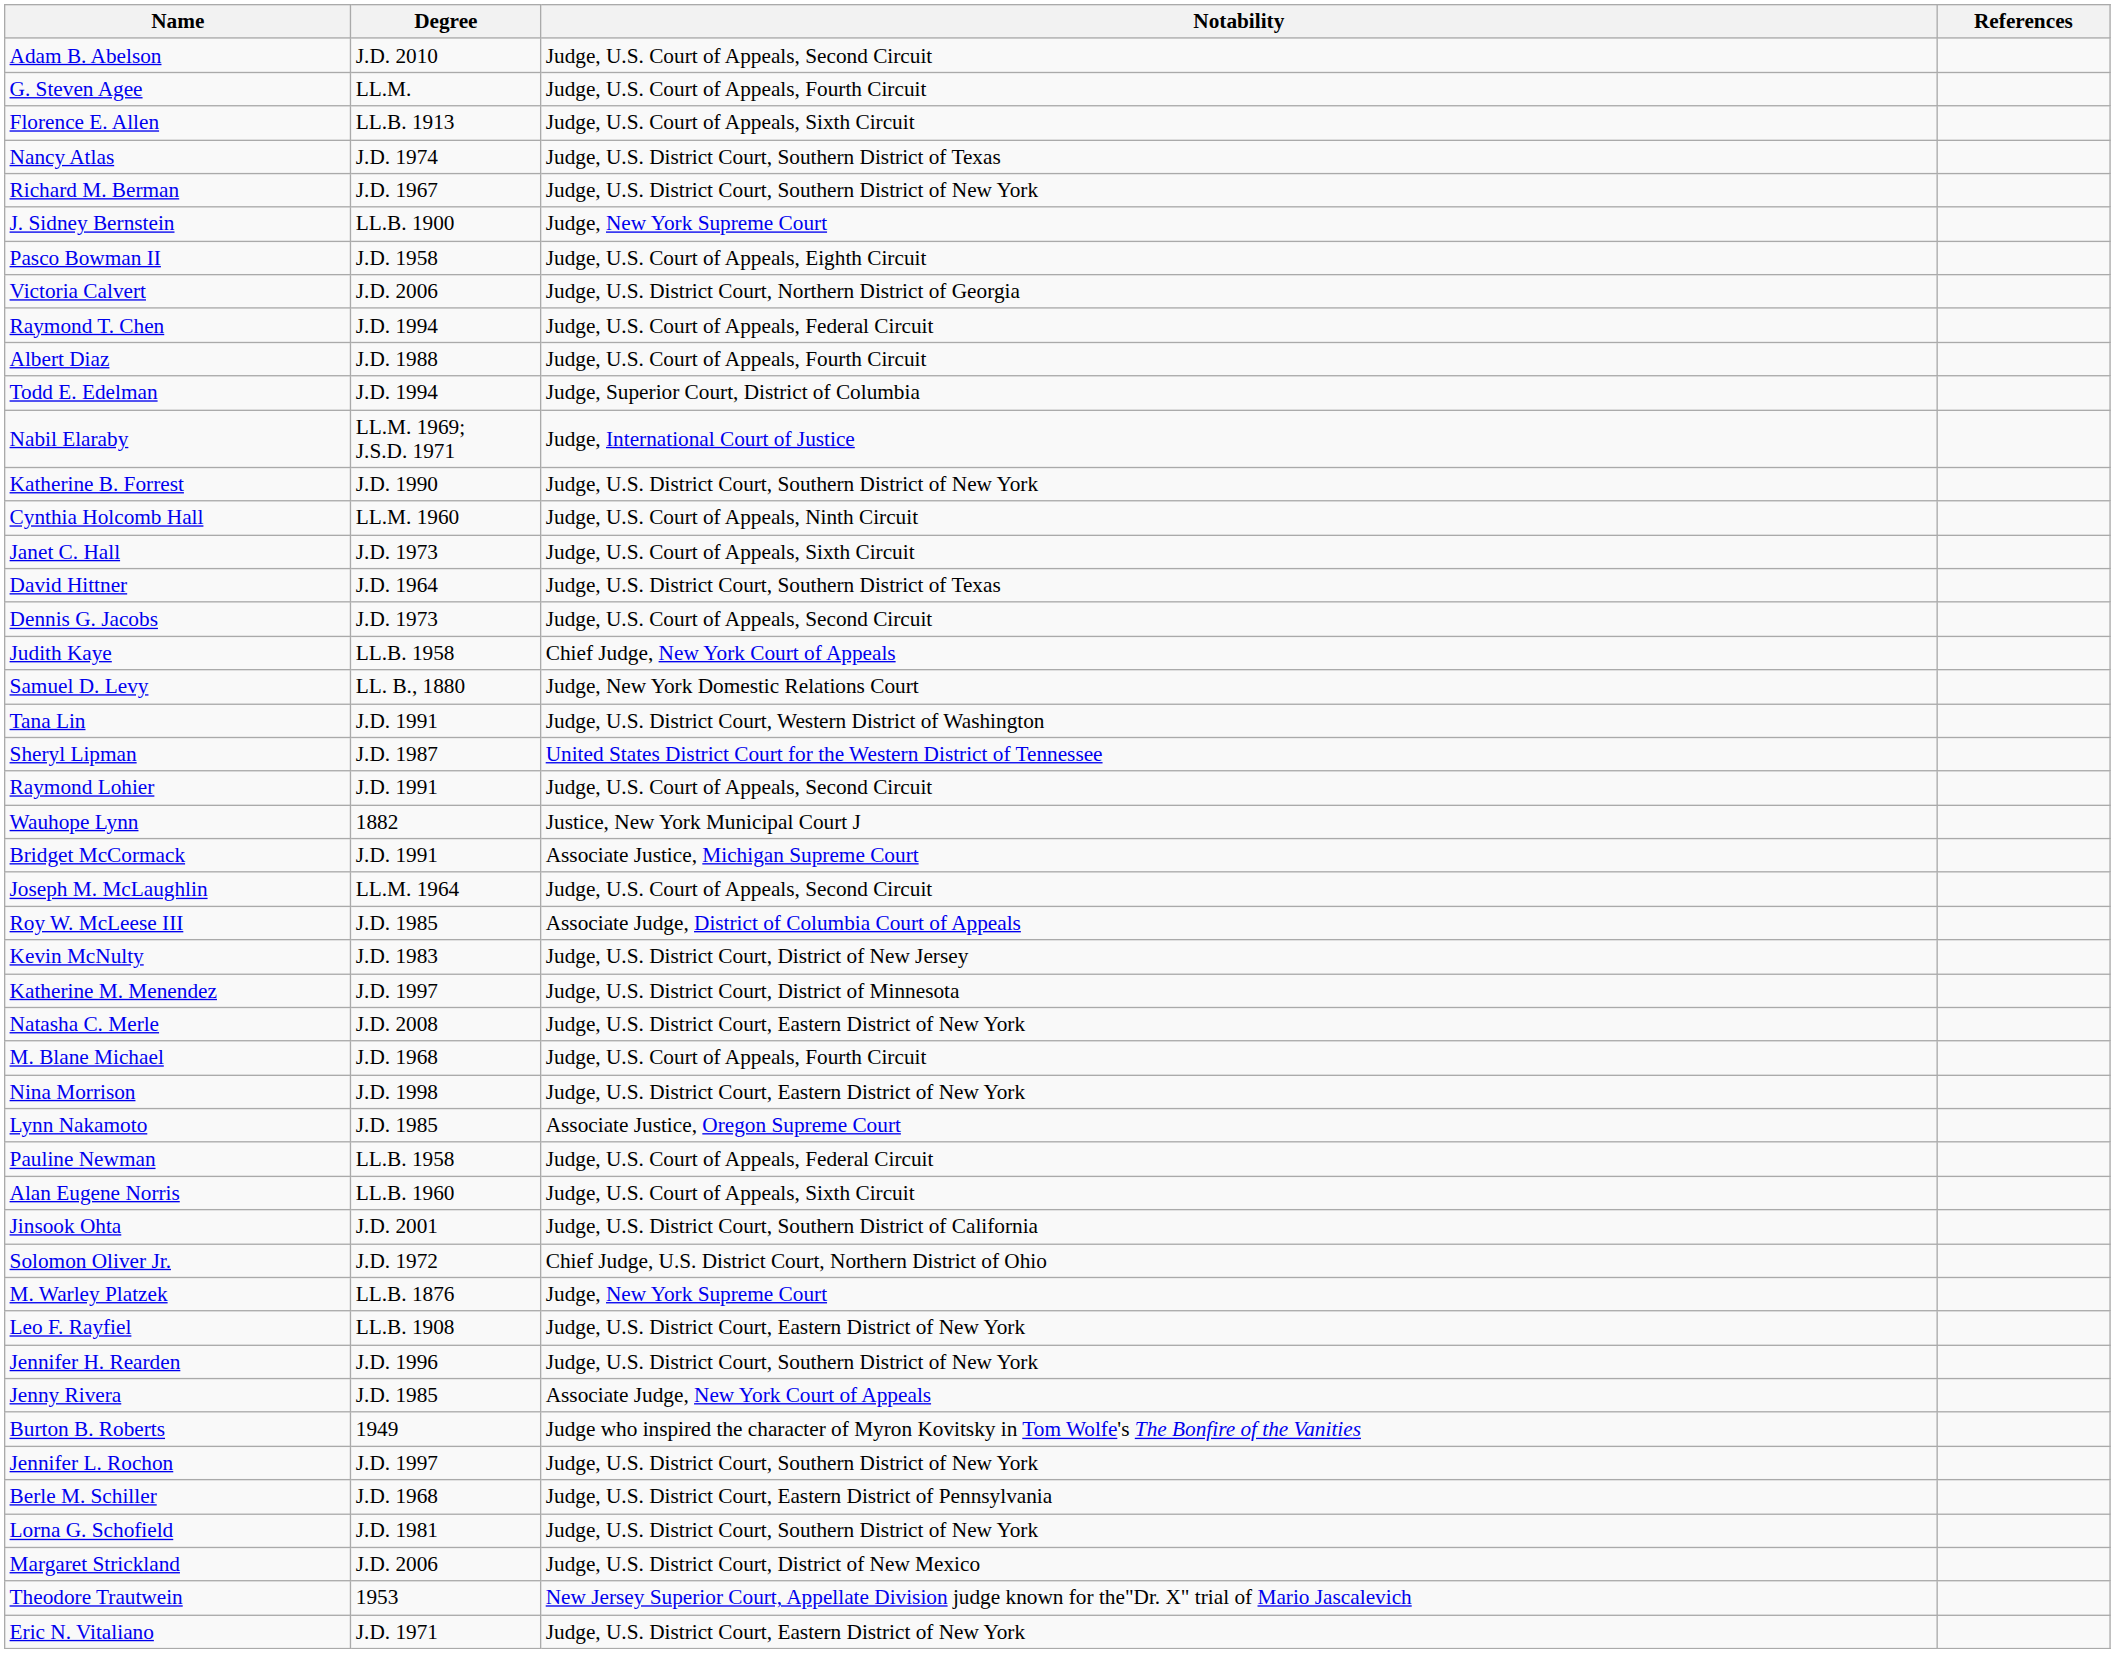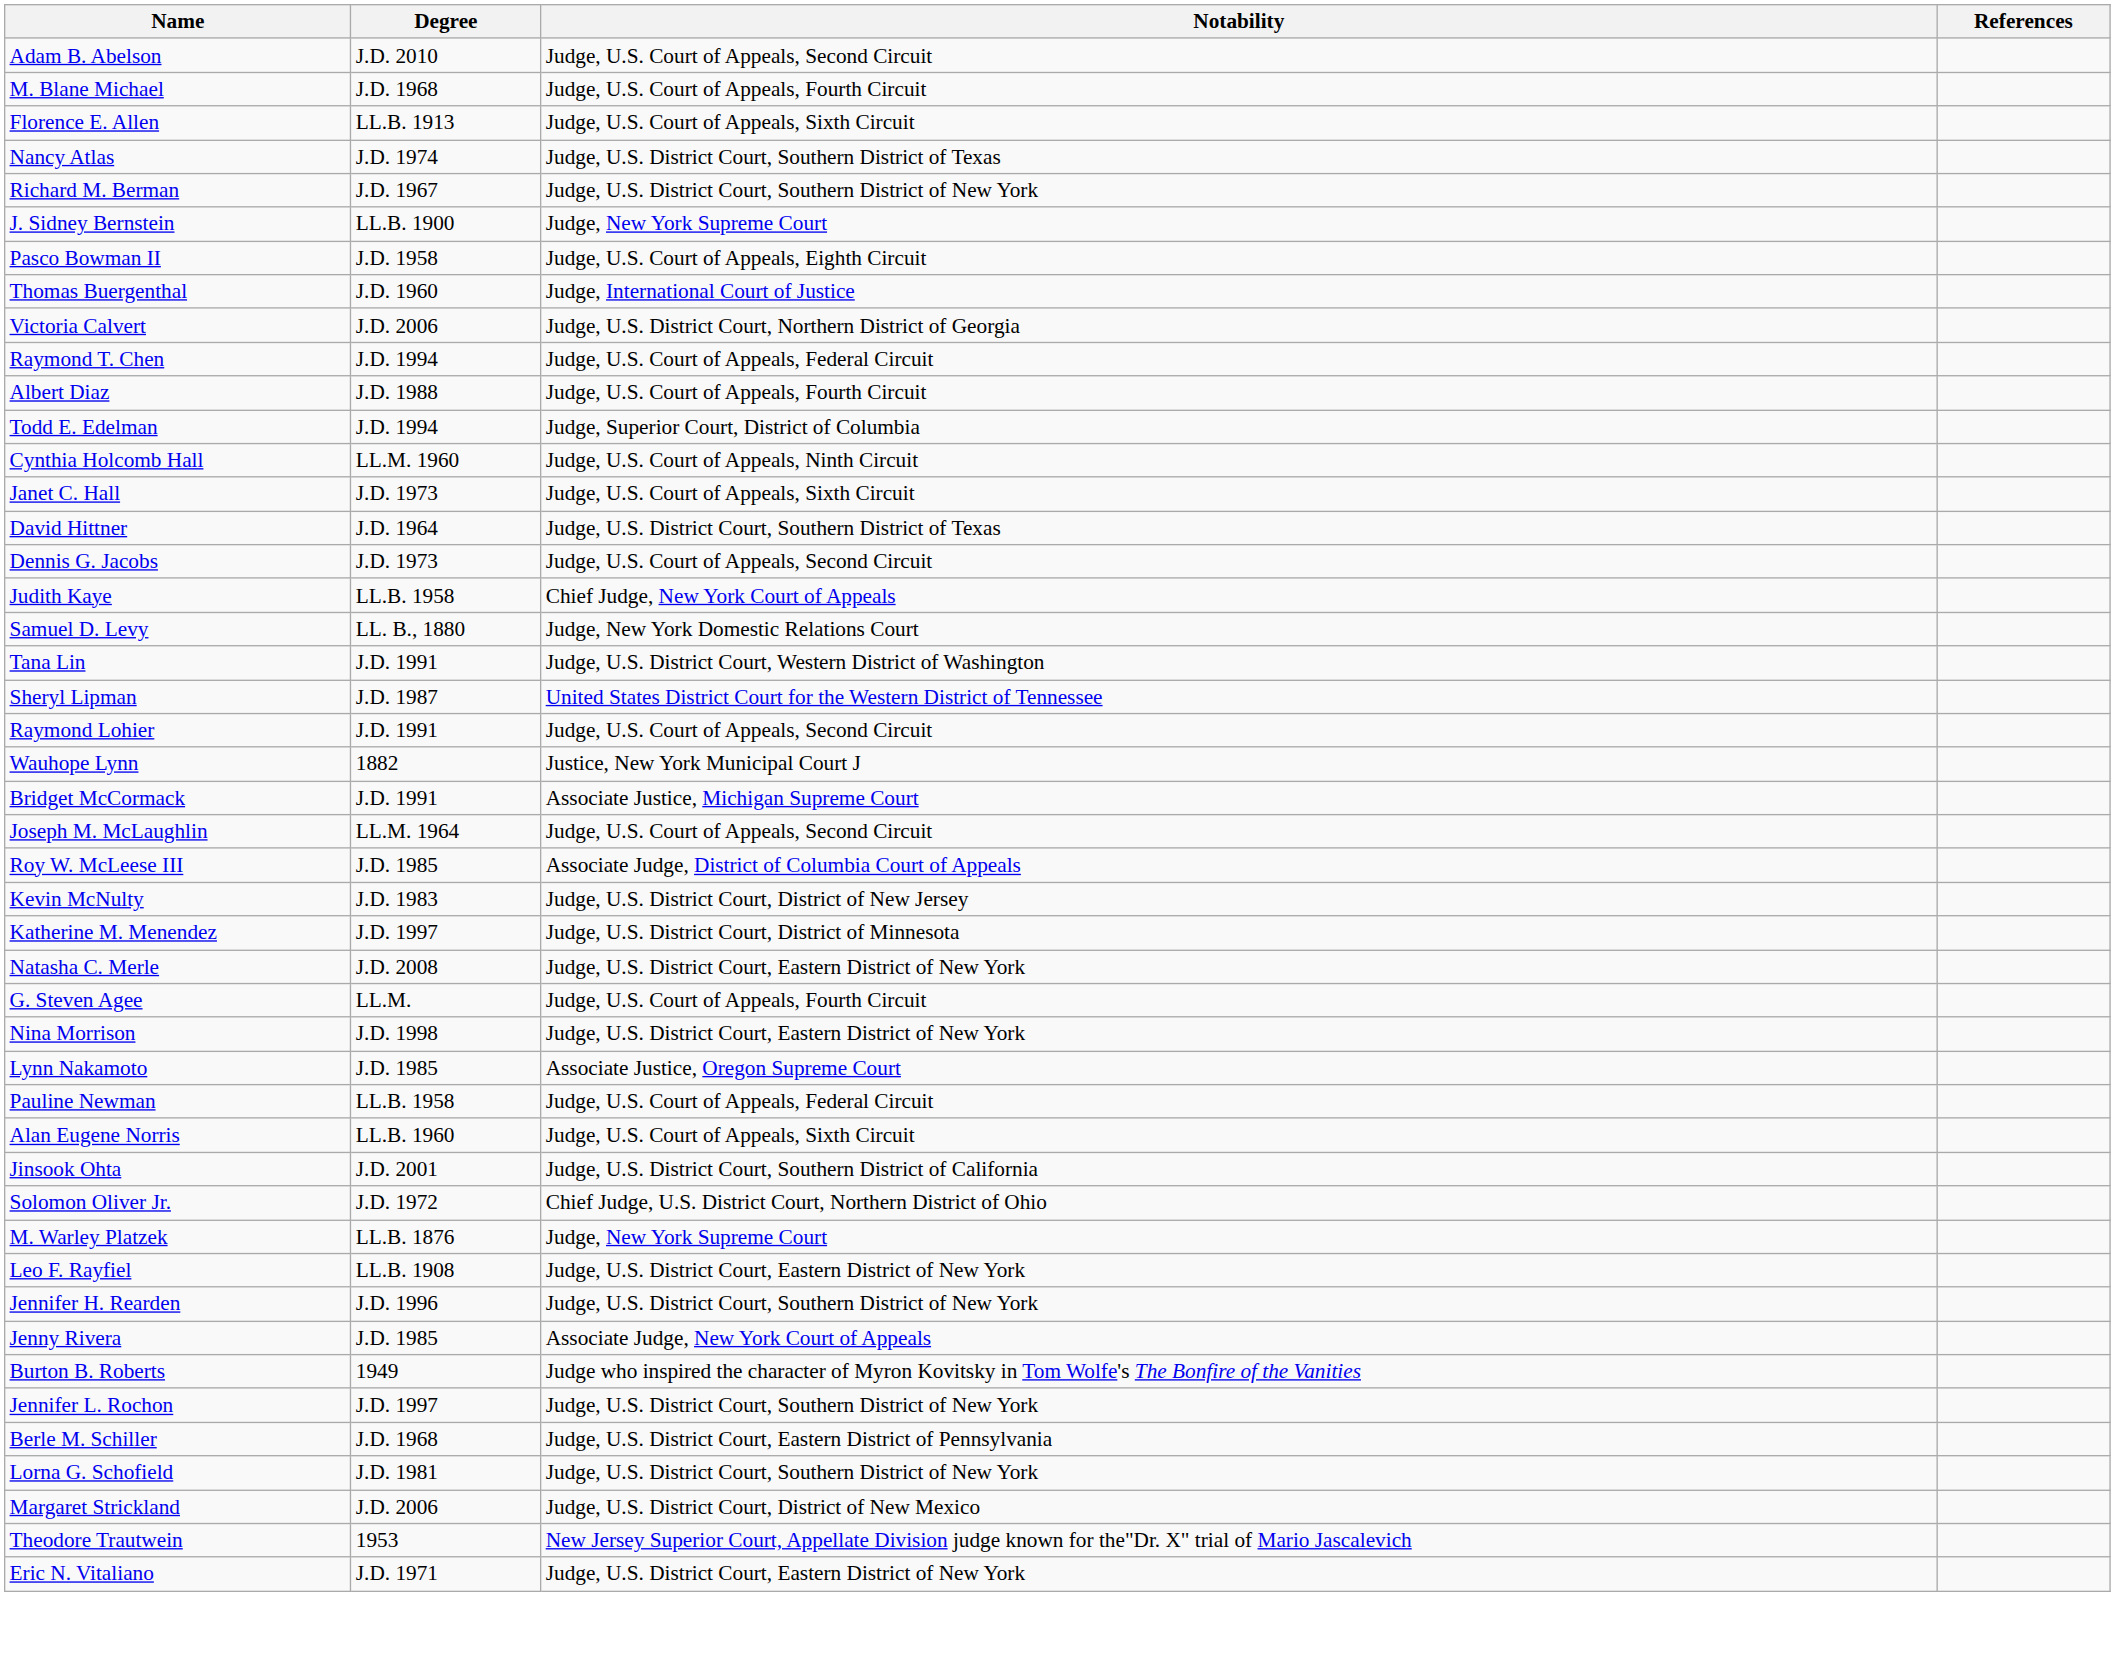 <table class="wikitable sortable" " style="width:100%;">
 <tr>
 <th>Name</th>
 <th>Degree</th>
 <th>Notability</th>
 <th>References</th>
 </tr>
 <tr>
 <td><a href='#'>Adam B. Abelson</a></td>
 <td>J.D. 2010</td>
 <td>Judge, U.S. Court of Appeals, Second Circuit</td>
 <td></td>
 </tr>
 <tr>
-<td><a href='#'>G. Steven Agee</a></td>
-<td>LL.M.</td>
+<td><a href='#'>M. Blane Michael</a></td>
+<td>J.D. 1968</td>
 <td>Judge, U.S. Court of Appeals, Fourth Circuit</td>
 <td></td>
 </tr>
 <tr>
 <td><a href='#'>Florence E. Allen</a></td>
 <td>LL.B. 1913</td>
 <td>Judge, U.S. Court of Appeals, Sixth Circuit</td>
 <td></td>
 </tr>
 <tr>
 <td><a href='#'>Nancy Atlas</a></td>
 <td>J.D. 1974</td>
 <td>Judge, U.S. District Court, Southern District of Texas</td>
 <td></td>
 </tr>
 <tr>
 <td><a href='#'>Richard M. Berman</a></td>
 <td>J.D. 1967</td>
 <td>Judge, U.S. District Court, Southern District of New York</td>
 <td></td>
 </tr>
 <tr>
 <td><a href='#'>J. Sidney Bernstein</a></td>
 <td>LL.B. 1900</td>
 <td>Judge, <a href='#'>New York Supreme Court</a></td>
 <td></td>
 </tr>
 <tr>
 <td><a href='#'>Pasco Bowman II</a></td>
 <td>J.D. 1958</td>
 <td>Judge, U.S. Court of Appeals, Eighth Circuit</td>
 <td></td>
 </tr>
 <tr>
+<td><a href='#'>Thomas Buergenthal</a></td>
+<td>J.D. 1960</td>
+<td>Judge, <a href='#'>International Court of Justice</a></td>
+<td></td>
+</tr>
+<tr>
 <td><a href='#'>Victoria Calvert</a></td>
 <td>J.D. 2006</td>
 <td>Judge, U.S. District Court, Northern District of Georgia</td>
 <td></td>
 </tr>
 <tr>
 <td><a href='#'>Raymond T. Chen</a></td>
 <td>J.D. 1994</td>
 <td>Judge, U.S. Court of Appeals, Federal Circuit</td>
 <td></td>
 </tr>
 <tr>
 <td><a href='#'>Albert Diaz</a></td>
 <td>J.D. 1988</td>
 <td>Judge, U.S. Court of Appeals, Fourth Circuit</td>
 <td></td>
 </tr>
 <tr>
 <td><a href='#'>Todd E. Edelman</a></td>
 <td>J.D. 1994</td>
 <td>Judge, Superior Court, District of Columbia</td>
-<td></td>
-</tr>
-<tr>
-<td><a href='#'>Nabil Elaraby</a></td>
-<td>LL.M. 1969;<br>J.S.D. 1971</td>
-<td>Judge, <a href='#'>International Court of Justice</a></td>
-<td></td>
-</tr>
-<tr>
-<td><a href='#'>Katherine B. Forrest</a></td>
-<td>J.D. 1990</td>
-<td>Judge, U.S. District Court, Southern District of New York</td>
 <td></td>
 </tr>
 <tr>
 <td><a href='#'>Cynthia Holcomb Hall</a></td>
 <td>LL.M. 1960</td>
 <td>Judge, U.S. Court of Appeals, Ninth Circuit</td>
 <td></td>
 </tr>
 <tr>
 <td><a href='#'>Janet C. Hall</a></td>
 <td>J.D. 1973</td>
 <td>Judge, U.S. Court of Appeals, Sixth Circuit</td>
 <td></td>
 </tr>
 <tr>
 <td><a href='#'>David Hittner</a></td>
 <td>J.D. 1964</td>
 <td>Judge, U.S. District Court, Southern District of Texas</td>
 <td></td>
 </tr>
 <tr>
 <td><a href='#'>Dennis G. Jacobs</a></td>
 <td>J.D. 1973</td>
 <td>Judge, U.S. Court of Appeals, Second Circuit</td>
 <td></td>
 </tr>
 <tr>
 <td><a href='#'>Judith Kaye</a></td>
 <td>LL.B. 1958</td>
 <td>Chief Judge, <a href='#'>New York Court of Appeals</a></td>
 <td></td>
 </tr>
 <tr>
 <td><a href='#'>Samuel D. Levy</a></td>
 <td>LL. B., 1880</td>
 <td>Judge, New York Domestic Relations Court</td>
 <td></td>
 </tr>
 <tr>
 <td><a href='#'>Tana Lin</a></td>
 <td>J.D. 1991</td>
 <td>Judge, U.S. District Court, Western District of Washington</td>
 <td></td>
 </tr>
 <tr>
 <td><a href='#'>Sheryl Lipman</a></td>
 <td>J.D. 1987</td>
 <td><a href='#'>United States District Court for the Western District of Tennessee</a></td>
 <td></td>
 </tr>
 <tr>
 <td><a href='#'>Raymond Lohier</a></td>
 <td>J.D. 1991</td>
 <td>Judge, U.S. Court of Appeals, Second Circuit</td>
 <td></td>
 </tr>
 <tr>
 <td><a href='#'>Wauhope Lynn</a></td>
 <td>1882</td>
 <td>Justice, New York Municipal Court J</td>
 <td></td>
 </tr>
 <tr>
 <td><a href='#'>Bridget McCormack</a></td>
 <td>J.D. 1991</td>
 <td>Associate Justice, <a href='#'>Michigan Supreme Court</a></td>
 <td></td>
 </tr>
 <tr>
 <td><a href='#'>Joseph M. McLaughlin</a></td>
 <td>LL.M. 1964</td>
 <td>Judge, U.S. Court of Appeals, Second Circuit</td>
 <td></td>
 </tr>
 <tr>
 <td><a href='#'>Roy W. McLeese III</a></td>
 <td>J.D. 1985</td>
 <td>Associate Judge, <a href='#'>District of Columbia Court of Appeals</a></td>
 <td></td>
 </tr>
 <tr>
 <td><a href='#'>Kevin McNulty</a></td>
 <td>J.D. 1983</td>
 <td>Judge, U.S. District Court, District of New Jersey</td>
 <td></td>
 </tr>
 <tr>
 <td><a href='#'>Katherine M. Menendez</a></td>
 <td>J.D. 1997</td>
 <td>Judge, U.S. District Court, District of Minnesota</td>
 <td></td>
 </tr>
 <tr>
 <td><a href='#'>Natasha C. Merle</a></td>
 <td>J.D. 2008</td>
 <td>Judge, U.S. District Court, Eastern District of New York</td>
 <td></td>
 </tr>
 <tr>
-<td><a href='#'>M. Blane Michael</a></td>
-<td>J.D. 1968</td>
+<td><a href='#'>G. Steven Agee</a></td>
+<td>LL.M.</td>
 <td>Judge, U.S. Court of Appeals, Fourth Circuit</td>
 <td></td>
 </tr>
 <tr>
 <td><a href='#'>Nina Morrison</a></td>
 <td>J.D. 1998</td>
 <td>Judge, U.S. District Court, Eastern District of New York</td>
 <td></td>
 </tr>
 <tr>
 <td><a href='#'>Lynn Nakamoto</a></td>
 <td>J.D. 1985</td>
 <td>Associate Justice, <a href='#'>Oregon Supreme Court</a></td>
 <td></td>
 </tr>
 <tr>
 <td><a href='#'>Pauline Newman</a></td>
 <td>LL.B. 1958</td>
 <td>Judge, U.S. Court of Appeals, Federal Circuit</td>
 <td></td>
 </tr>
 <tr>
 <td><a href='#'>Alan Eugene Norris</a></td>
 <td>LL.B. 1960</td>
 <td>Judge, U.S. Court of Appeals, Sixth Circuit</td>
 <td></td>
 </tr>
 <tr>
 <td><a href='#'>Jinsook Ohta</a></td>
 <td>J.D. 2001</td>
 <td>Judge, U.S. District Court, Southern District of California</td>
 <td></td>
 </tr>
 <tr>
 <td><a href='#'>Solomon Oliver Jr.</a></td>
 <td>J.D. 1972</td>
 <td>Chief Judge, U.S. District Court, Northern District of Ohio</td>
 <td></td>
 </tr>
 <tr>
 <td><a href='#'>M. Warley Platzek</a></td>
 <td>LL.B. 1876</td>
 <td>Judge, <a href='#'>New York Supreme Court</a></td>
 <td></td>
 </tr>
 <tr>
 <td><a href='#'>Leo F. Rayfiel</a></td>
 <td>LL.B. 1908</td>
 <td>Judge, U.S. District Court, Eastern District of New York</td>
 <td></td>
 </tr>
 <tr>
 <td><a href='#'>Jennifer H. Rearden</a></td>
 <td>J.D. 1996</td>
 <td>Judge, U.S. District Court, Southern District of New York</td>
 <td></td>
 </tr>
 <tr>
 <td><a href='#'>Jenny Rivera</a></td>
 <td>J.D. 1985</td>
 <td>Associate Judge, <a href='#'>New York Court of Appeals</a></td>
 <td></td>
 </tr>
 <tr>
 <td><a href='#'>Burton B. Roberts</a></td>
 <td>1949</td>
 <td>Judge who inspired the character of Myron Kovitsky in <a href='#'>Tom Wolfe</a>'s <em><a href='#'>The Bonfire of the Vanities</a></em></td>
 <td></td>
 </tr>
 <tr>
 <td><a href='#'>Jennifer L. Rochon</a></td>
 <td>J.D. 1997</td>
 <td>Judge, U.S. District Court, Southern District of New York</td>
 <td></td>
 </tr>
 <tr>
 <td><a href='#'>Berle M. Schiller</a></td>
 <td>J.D. 1968</td>
 <td>Judge, U.S. District Court, Eastern District of Pennsylvania</td>
 <td></td>
 </tr>
 <tr>
 <td><a href='#'>Lorna G. Schofield</a></td>
 <td>J.D. 1981</td>
 <td>Judge, U.S. District Court, Southern District of New York</td>
 <td></td>
 </tr>
 <tr>
 <td><a href='#'>Margaret Strickland</a></td>
 <td>J.D. 2006</td>
 <td>Judge, U.S. District Court, District of New Mexico</td>
 <td></td>
 </tr>
 <tr>
 <td><a href='#'>Theodore Trautwein</a></td>
 <td>1953</td>
 <td><a href='#'>New Jersey Superior Court, Appellate Division</a> judge known for the"Dr. X" trial of <a href='#'>Mario Jascalevich</a></td>
 <td></td>
 </tr>
 <tr>
 <td><a href='#'>Eric N. Vitaliano</a></td>
 <td>J.D. 1971</td>
 <td>Judge, U.S. District Court, Eastern District of New York</td>
 <td></td>
 </tr>
 </table>
